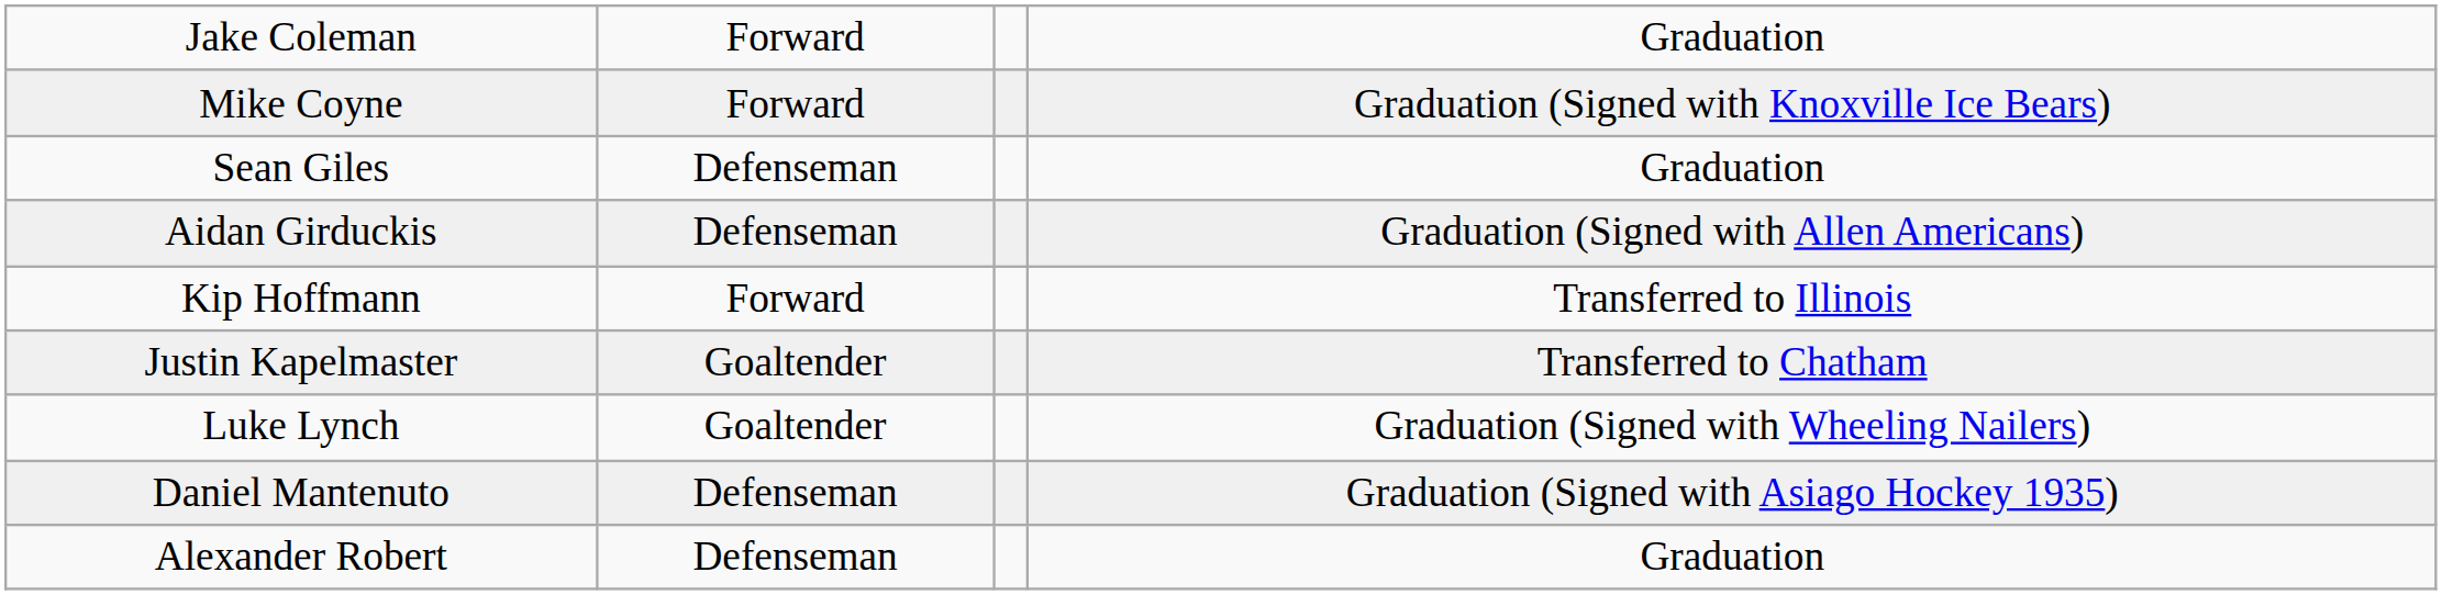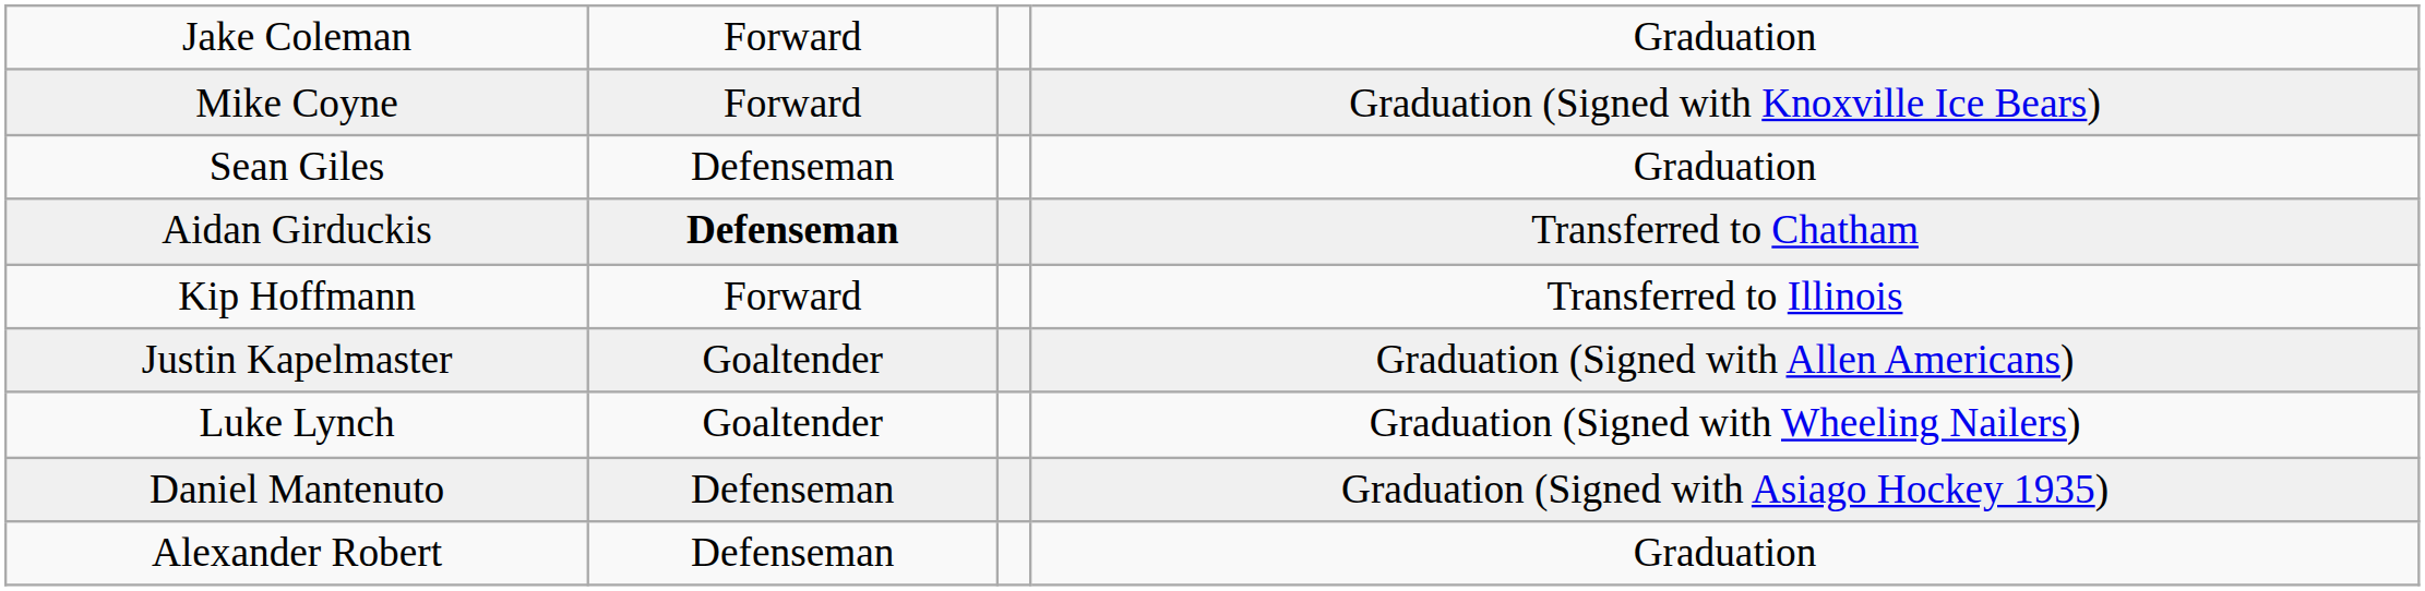 <table class="wikitable" width="60%">
 <tr align="center" bgcolor="">
 <td>Jake Coleman</td>
 <td>Forward</td>
 <td></td>
 <td>Graduation</td>
 </tr>
 <tr align="center" bgcolor="f0f0f0">
 <td>Mike Coyne</td>
 <td>Forward</td>
 <td></td>
 <td>Graduation (Signed with <a href='#'>Knoxville Ice Bears</a>)</td>
 </tr>
 <tr align="center" bgcolor="">
 <td>Sean Giles</td>
 <td>Defenseman</td>
 <td></td>
 <td>Graduation</td>
 </tr>
 <tr align="center" bgcolor="f0f0f0">
 <td>Aidan Girduckis</td>
-<td>Defenseman</td>
+<td><strong>Defenseman</strong></td>
 <td></td>
-<td>Graduation (Signed with <a href='#'>Allen Americans</a>)</td>
+<td>Transferred to <a href='#'>Chatham</a></td>
 </tr>
 <tr align="center" bgcolor="">
 <td>Kip Hoffmann</td>
 <td>Forward</td>
 <td></td>
 <td>Transferred to <a href='#'>Illinois</a></td>
 </tr>
 <tr align="center" bgcolor="f0f0f0">
 <td>Justin Kapelmaster</td>
 <td>Goaltender</td>
 <td></td>
-<td>Transferred to <a href='#'>Chatham</a></td>
+<td>Graduation (Signed with <a href='#'>Allen Americans</a>)</td>
 </tr>
 <tr align="center" bgcolor="">
 <td>Luke Lynch</td>
 <td>Goaltender</td>
 <td></td>
 <td>Graduation (Signed with <a href='#'>Wheeling Nailers</a>)</td>
 </tr>
 <tr align="center" bgcolor="f0f0f0">
 <td>Daniel Mantenuto</td>
 <td>Defenseman</td>
 <td></td>
 <td>Graduation (Signed with <a href='#'>Asiago Hockey 1935</a>)</td>
 </tr>
 <tr align="center" bgcolor="">
 <td>Alexander Robert</td>
 <td>Defenseman</td>
 <td></td>
 <td>Graduation</td>
 </tr>
 </table>
